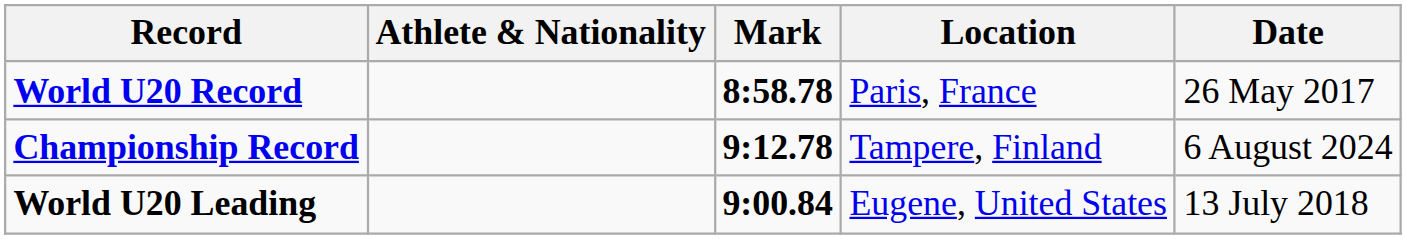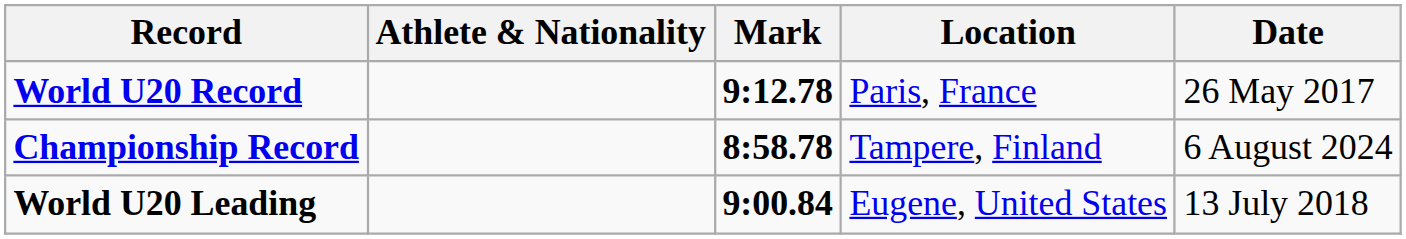 <table class="wikitable">
 <tr>
 <th scope="col">Record</th>
 <th scope="col">Athlete & Nationality</th>
 <th scope="col">Mark</th>
 <th scope="col">Location</th>
 <th scope="col">Date</th>
 </tr>
 <tr>
 <td><strong><a href='#'>World U20 Record</a></strong></td>
 <td></td>
-<td><strong>8:58.78</strong></td>
+<td><strong>9:12.78</strong></td>
 <td><a href='#'>Paris</a>, <a href='#'>France</a></td>
 <td>26 May 2017</td>
 </tr>
 <tr>
 <td><strong><a href='#'>Championship Record</a></strong></td>
 <td></td>
-<td><strong>9:12.78</strong></td>
+<td><strong>8:58.78</strong></td>
 <td><a href='#'>Tampere</a>, <a href='#'>Finland</a></td>
 <td>6 August 2024</td>
 </tr>
 <tr>
 <td><strong>World U20 Leading</strong></td>
 <td></td>
 <td><strong>9:00.84</strong></td>
 <td><a href='#'>Eugene</a>, <a href='#'>United States</a></td>
 <td>13 July 2018</td>
 </tr>
 </table>
